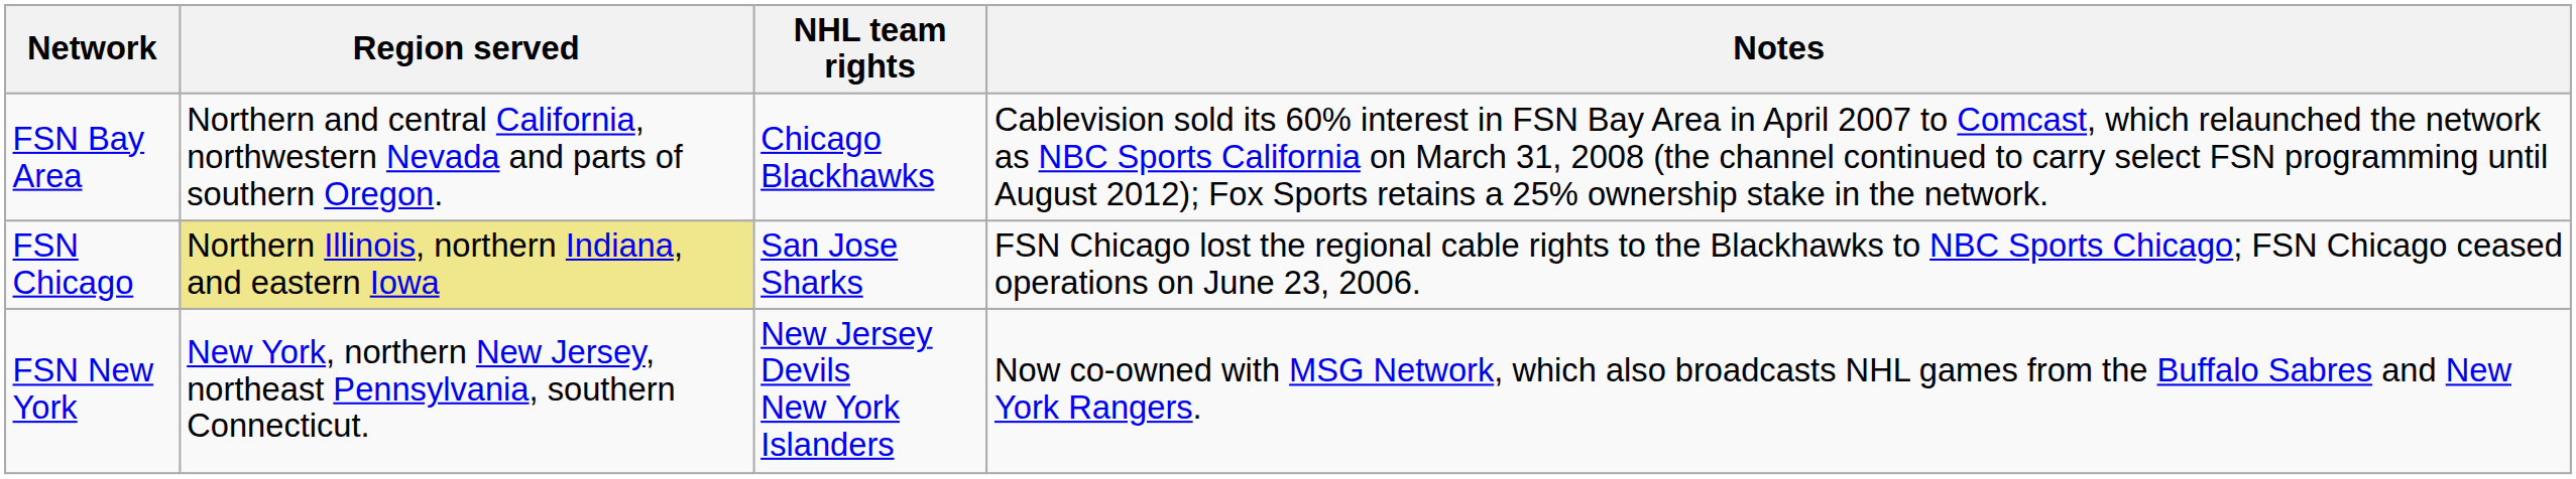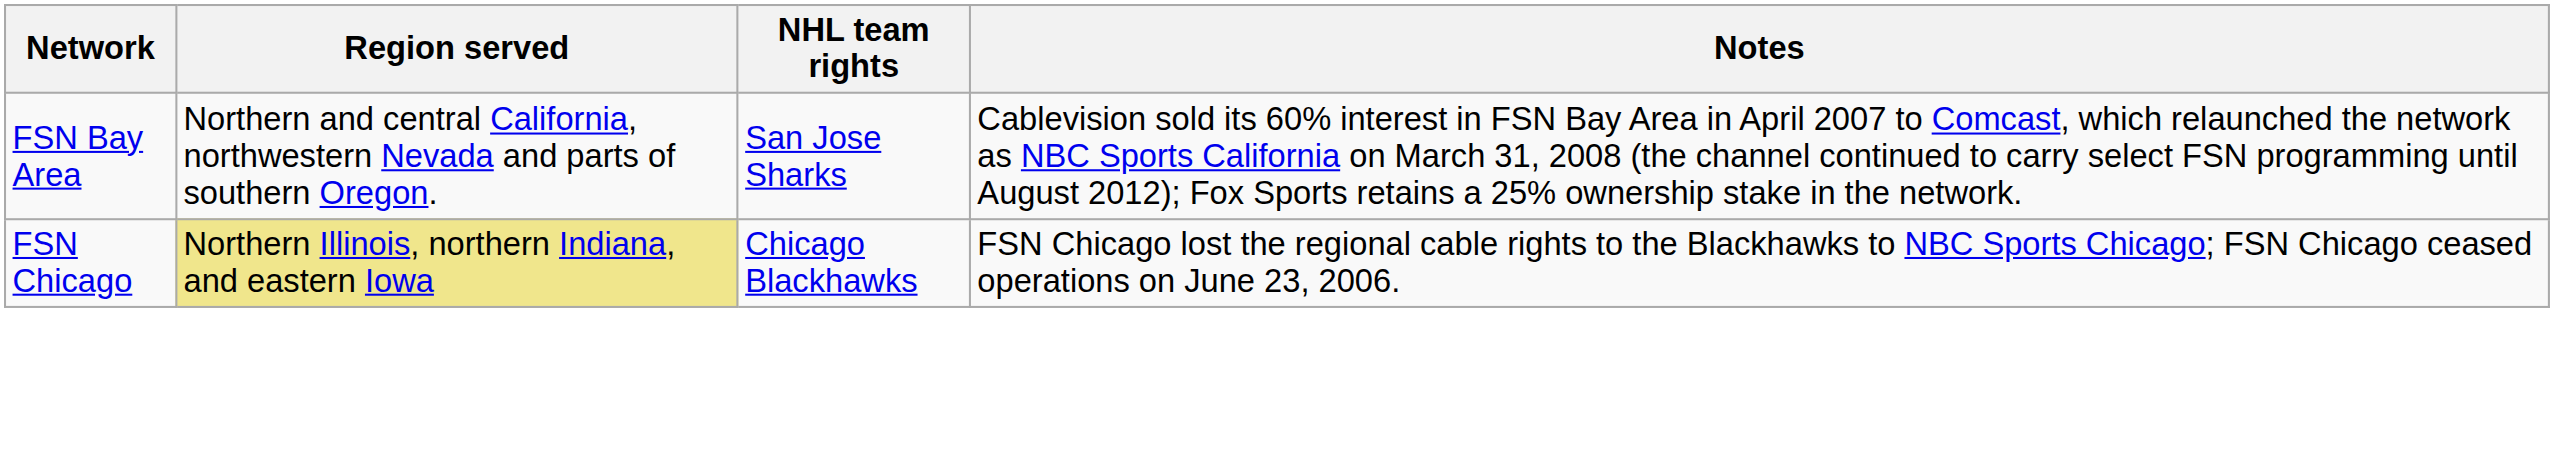 <table class="wikitable">
 <tr>
 <th>Network</th>
 <th>Region served</th>
 <th>NHL team rights</th>
 <th>Notes</th>
 </tr>
 <tr>
 <td><a href='#'>FSN Bay Area</a></td>
 <td>Northern and central <a href='#'>California</a>, northwestern <a href='#'>Nevada</a> and parts of southern <a href='#'>Oregon</a>.</td>
-<td><a href='#'>Chicago Blackhawks</a></td>
+<td><a href='#'>San Jose Sharks</a></td>
 <td>Cablevision sold its 60% interest in FSN Bay Area in April 2007 to <a href='#'>Comcast</a>, which relaunched the network as <a href='#'>NBC Sports California</a> on March 31, 2008 (the channel continued to carry select FSN programming until August 2012); Fox Sports retains a 25% ownership stake in the network.</td>
 </tr>
 <tr>
 <td><a href='#'>FSN Chicago</a></td>
 <td style="background: khaki;">Northern <a href='#'>Illinois</a>, northern <a href='#'>Indiana</a>, and eastern <a href='#'>Iowa</a></td>
-<td><a href='#'>San Jose Sharks</a></td>
+<td><a href='#'>Chicago Blackhawks</a></td>
 <td>FSN Chicago lost the regional cable rights to the Blackhawks to <a href='#'>NBC Sports Chicago</a>; FSN Chicago ceased operations on June 23, 2006.</td>
 </tr>
-<tr>
-<td><a href='#'>FSN New York</a></td>
-<td><a href='#'>New York</a>, northern <a href='#'>New Jersey</a>, northeast <a href='#'>Pennsylvania</a>, southern Connecticut.</td>
-<td><a href='#'>New Jersey Devils</a><br><a href='#'>New York Islanders</a></td>
-<td>Now co-owned with <a href='#'>MSG Network</a>, which also broadcasts NHL games from the <a href='#'>Buffalo Sabres</a> and <a href='#'>New York Rangers</a>.</td>
-</tr>
 </table>
